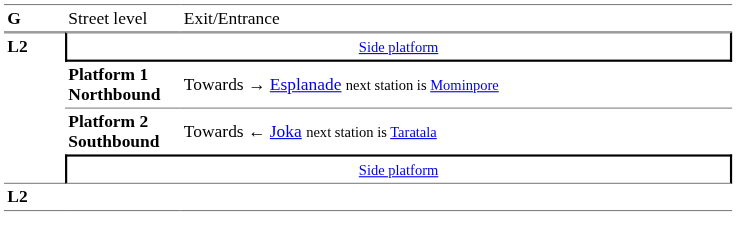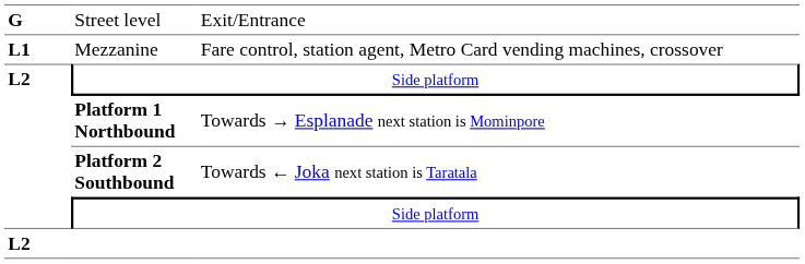 <table cellpadding="3" cellspacing="0" border="0">
 <tr>
 <td valign="top" width="50" style="border-bottom:solid 1px gray;border-top:solid 1px gray;"><strong>G</strong></td>
 <td valign="top" width="100" style="border-top:solid 1px gray;border-bottom:solid 1px gray;">Street level</td>
 <td valign="top" width="500" style="border-top:solid 1px gray;border-bottom:solid 1px gray;">Exit/Entrance</td>
+</tr>
+<tr>
+<td valign="top"><strong>L1</strong></td>
+<td valign="top">Mezzanine</td>
+<td valign="top">Fare control, station agent, Metro Card vending machines, crossover</td>
 </tr>
 <tr>
 <td rowspan="4" valign="top" width="50" style="border-top:solid 1px gray;border-bottom:solid 1px gray;"><strong>L2</strong></td>
 <td colspan="2" style="border-top:solid 1px gray;border-right:solid 2px black;border-left:solid 2px black;border-bottom:solid 2px black;text-align:center;"><small><a href='#'>Side platform</a></small></td>
 </tr>
 <tr>
 <td width="100" style="border-bottom:solid 1px gray;"><span><strong>Platform 1</strong><br><strong>Northbound</strong></span></td>
 <td width="500" style="border-bottom:solid 1px gray;">Towards → <a href='#'>Esplanade</a> <small>next station is <a href='#'>Mominpore</a></small></td>
 </tr>
 <tr>
 <td><span><strong>Platform 2</strong><br><strong>Southbound</strong></span></td>
 <td>Towards ← <a href='#'>Joka</a> <small>next station is <a href='#'>Taratala</a></small></td>
 </tr>
 <tr>
 <td colspan="2" align="center" style="border-top:solid 2px black;border-right:solid 2px black;border-left:solid 2px black;border-bottom:solid 1px gray;"><small><a href='#'>Side platform</a></small></td>
 </tr>
 <tr>
 <td rowspan="2" valign="top" width="50" style="border-bottom:solid 1px gray;"><strong>L2</strong></td>
 <td width="100" style="border-bottom:solid 1px gray;"></td>
 <td width="500" style="border-bottom:solid 1px gray;"></td>
 </tr>
 <tr>
 </tr>
 </table>
